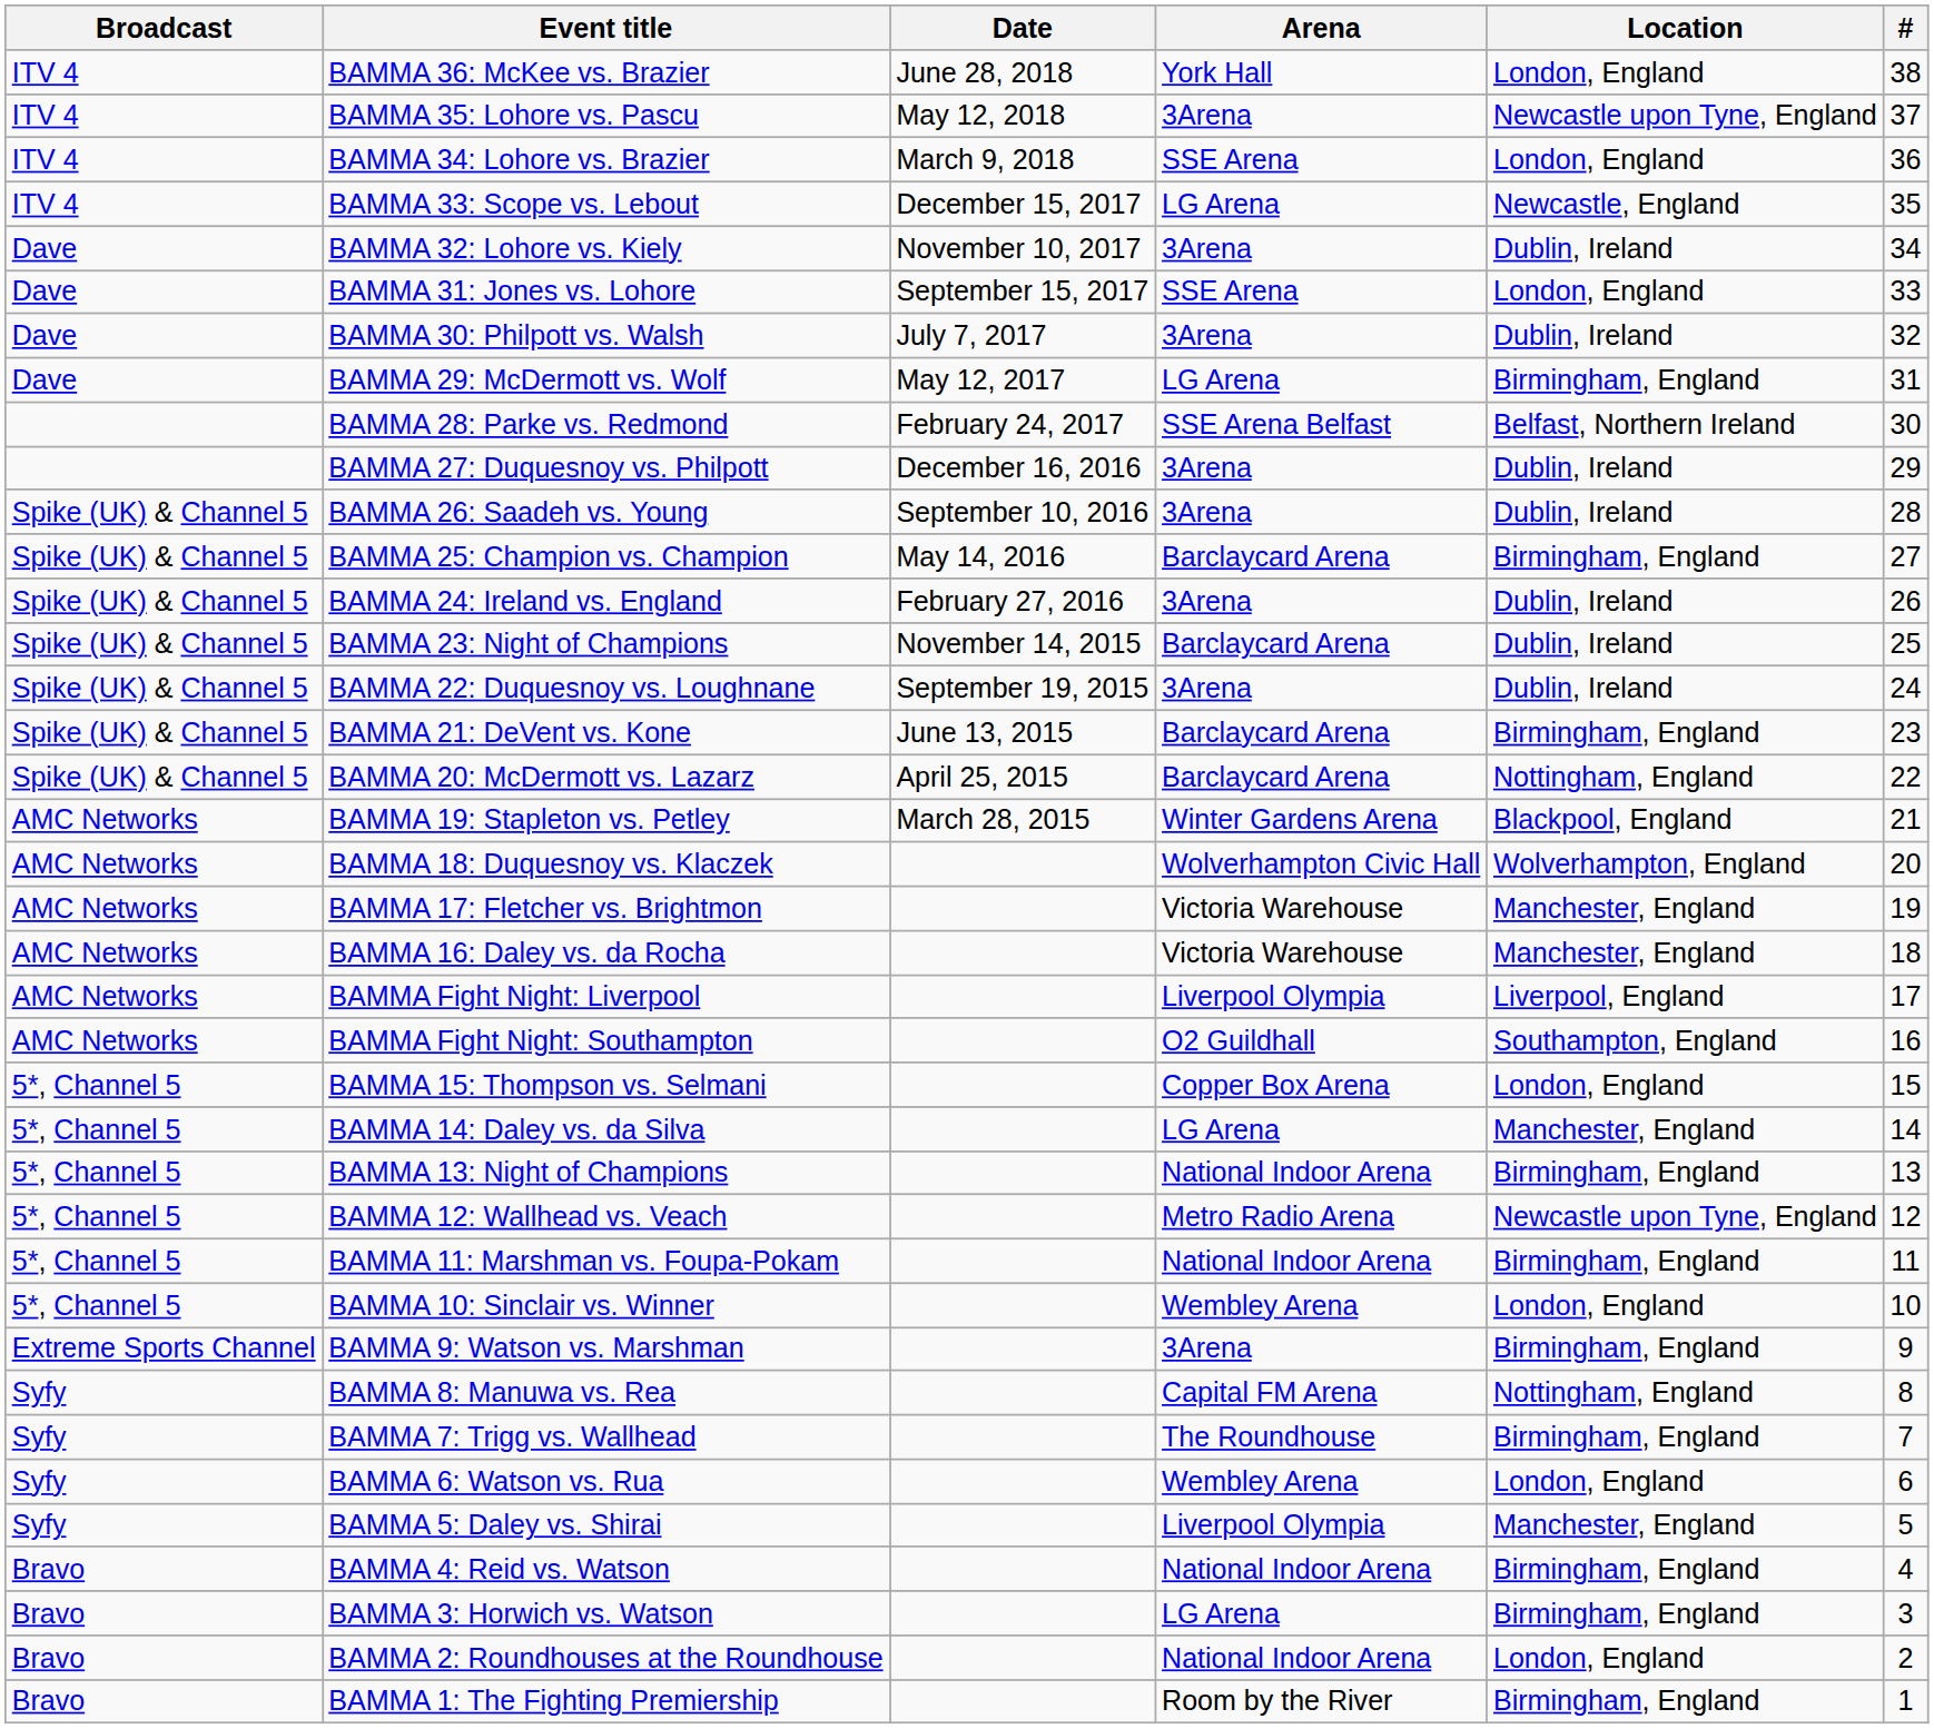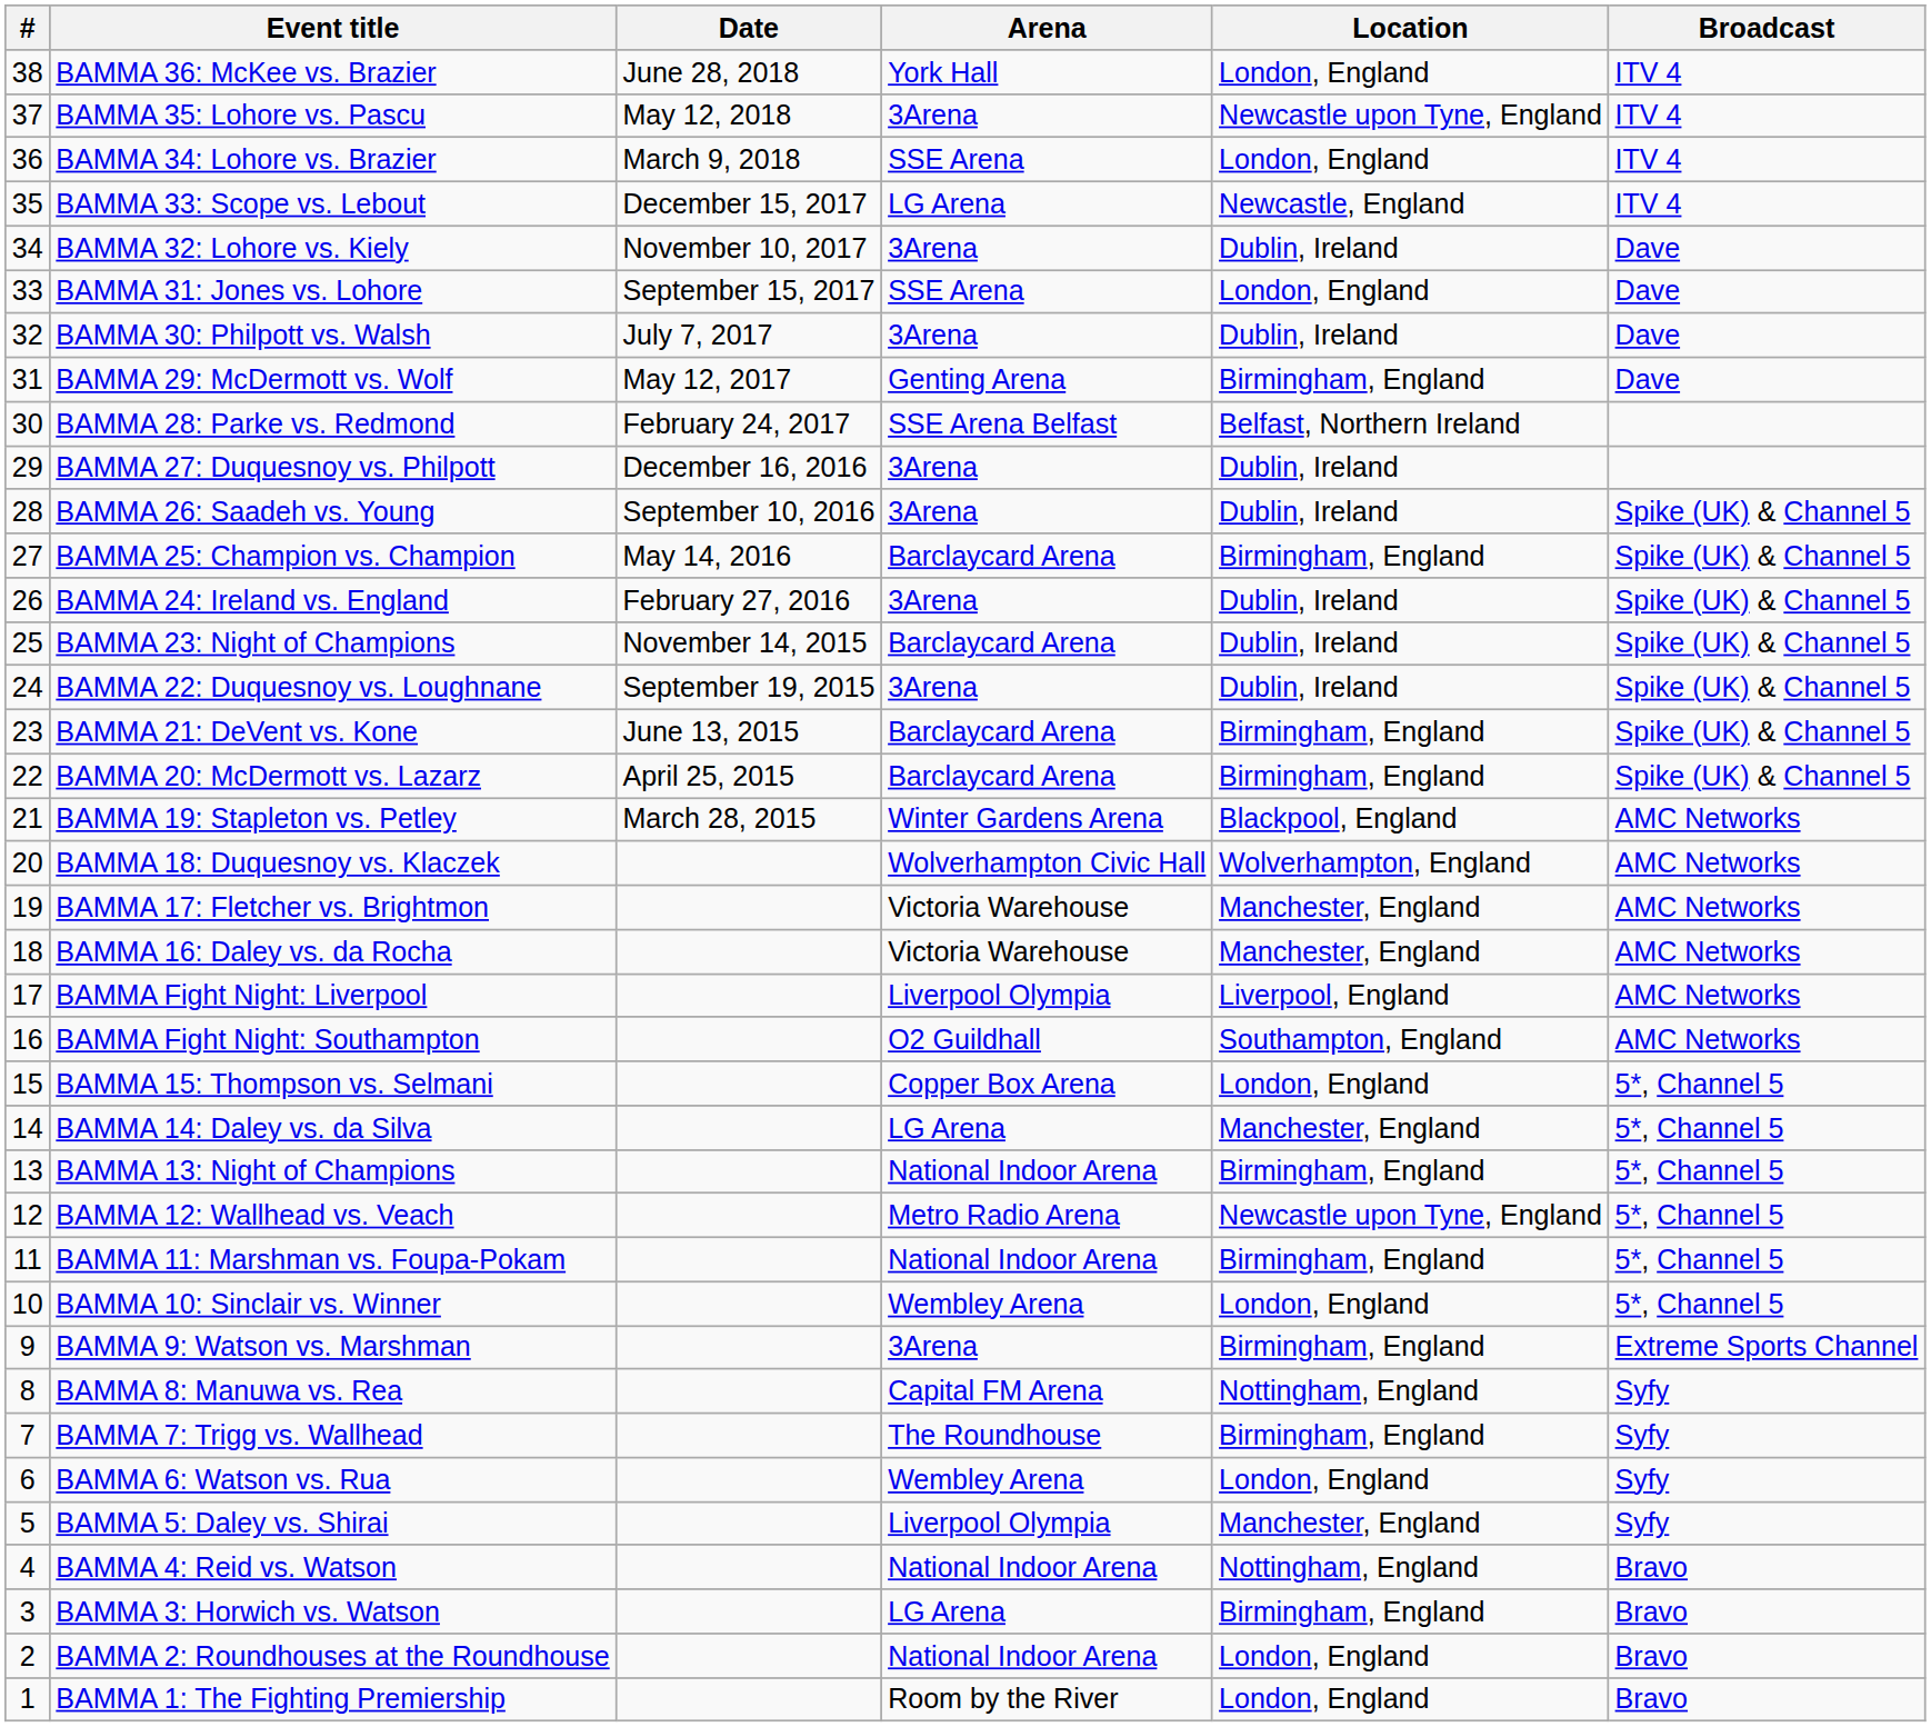 <table class="sortable wikitable succession-box" style="font-size:90%;">
 <tr>
-<th scope="col">Broadcast</th>
+<th scope="col">#</th>
 <th scope="col">Event title</th>
 <th scope="col">Date</th>
 <th scope="col">Arena</th>
 <th scope="col">Location</th>
-<th scope="col">#</th>
+<th scope="col">Broadcast</th>
 </tr>
 <tr>
-<td><a href='#'>ITV 4</a></td>
+<td align=center>38</td>
 <td><a href='#'>BAMMA 36: McKee vs. Brazier</a></td>
 <td>June 28, 2018</td>
 <td><a href='#'>York Hall</a></td>
 <td><a href='#'>London</a>, England</td>
-<td align=center>38</td>
+<td><a href='#'>ITV 4</a></td>
 </tr>
 <tr>
-<td><a href='#'>ITV 4</a></td>
+<td align=center>37</td>
 <td><a href='#'>BAMMA 35: Lohore vs. Pascu</a></td>
 <td>May 12, 2018</td>
 <td><a href='#'>3Arena</a></td>
 <td><a href='#'>Newcastle upon Tyne</a>, England</td>
-<td align=center>37</td>
+<td><a href='#'>ITV 4</a></td>
 </tr>
 <tr>
-<td><a href='#'>ITV 4</a></td>
+<td align=center>36</td>
 <td><a href='#'>BAMMA 34: Lohore vs. Brazier</a></td>
 <td>March 9, 2018</td>
 <td><a href='#'>SSE Arena</a></td>
 <td><a href='#'>London</a>, England</td>
-<td align=center>36</td>
+<td><a href='#'>ITV 4</a></td>
 </tr>
 <tr>
-<td><a href='#'>ITV 4</a></td>
+<td align=center>35</td>
 <td><a href='#'>BAMMA 33: Scope vs. Lebout</a></td>
 <td>December 15, 2017</td>
 <td><a href='#'>LG Arena</a></td>
 <td><a href='#'>Newcastle</a>, England</td>
-<td align=center>35</td>
+<td><a href='#'>ITV 4</a></td>
 </tr>
 <tr>
-<td><a href='#'>Dave</a></td>
+<td align=center>34</td>
 <td><a href='#'>BAMMA 32: Lohore vs. Kiely</a></td>
 <td>November 10, 2017</td>
 <td><a href='#'>3Arena</a></td>
 <td><a href='#'>Dublin</a>, Ireland</td>
-<td align=center>34</td>
+<td><a href='#'>Dave</a></td>
 </tr>
 <tr>
-<td><a href='#'>Dave</a></td>
+<td align=center>33</td>
 <td><a href='#'>BAMMA 31: Jones vs. Lohore</a></td>
 <td>September 15, 2017</td>
 <td><a href='#'>SSE Arena</a></td>
 <td><a href='#'>London</a>, England</td>
-<td align=center>33</td>
+<td><a href='#'>Dave</a></td>
 </tr>
 <tr>
-<td><a href='#'>Dave</a></td>
+<td align=center>32</td>
 <td><a href='#'>BAMMA 30: Philpott vs. Walsh</a></td>
 <td>July 7, 2017</td>
 <td><a href='#'>3Arena</a></td>
 <td><a href='#'>Dublin</a>, Ireland</td>
-<td align=center>32</td>
+<td><a href='#'>Dave</a></td>
 </tr>
 <tr>
-<td><a href='#'>Dave</a></td>
+<td align=center>31</td>
 <td><a href='#'>BAMMA 29: McDermott vs. Wolf</a></td>
 <td>May 12, 2017</td>
-<td><a href='#'>LG Arena</a></td>
+<td><a href='#'>Genting Arena</a></td>
 <td><a href='#'>Birmingham</a>, England</td>
-<td align=center>31</td>
+<td><a href='#'>Dave</a></td>
 </tr>
 <tr>
-<td></td>
+<td align=center>30</td>
 <td><a href='#'>BAMMA 28: Parke vs. Redmond</a></td>
 <td>February 24, 2017</td>
 <td><a href='#'>SSE Arena Belfast</a></td>
 <td><a href='#'>Belfast</a>, Northern Ireland</td>
-<td align=center>30</td>
+<td></td>
 </tr>
 <tr>
-<td></td>
+<td align=center>29</td>
 <td><a href='#'>BAMMA 27: Duquesnoy vs. Philpott</a></td>
 <td>December 16, 2016</td>
 <td><a href='#'>3Arena</a></td>
 <td><a href='#'>Dublin</a>, Ireland</td>
-<td align=center>29</td>
+<td></td>
 </tr>
 <tr>
-<td><a href='#'>Spike (UK)</a> & <a href='#'>Channel 5</a></td>
+<td align=center>28</td>
 <td><a href='#'>BAMMA 26: Saadeh vs. Young</a></td>
 <td>September 10, 2016</td>
 <td><a href='#'>3Arena</a></td>
 <td><a href='#'>Dublin</a>, Ireland</td>
-<td align=center>28</td>
+<td><a href='#'>Spike (UK)</a> & <a href='#'>Channel 5</a></td>
 </tr>
 <tr>
-<td><a href='#'>Spike (UK)</a> & <a href='#'>Channel 5</a></td>
+<td align=center>27</td>
 <td><a href='#'>BAMMA 25: Champion vs. Champion</a></td>
 <td>May 14, 2016</td>
 <td><a href='#'>Barclaycard Arena</a></td>
 <td><a href='#'>Birmingham</a>, England</td>
-<td align=center>27</td>
+<td><a href='#'>Spike (UK)</a> & <a href='#'>Channel 5</a></td>
 </tr>
 <tr>
-<td><a href='#'>Spike (UK)</a> & <a href='#'>Channel 5</a></td>
+<td align=center>26</td>
 <td><a href='#'>BAMMA 24: Ireland vs. England</a></td>
 <td>February 27, 2016</td>
 <td><a href='#'>3Arena</a></td>
 <td><a href='#'>Dublin</a>, Ireland</td>
-<td align=center>26</td>
+<td><a href='#'>Spike (UK)</a> & <a href='#'>Channel 5</a></td>
 </tr>
 <tr>
-<td><a href='#'>Spike (UK)</a> & <a href='#'>Channel 5</a></td>
+<td align=center>25</td>
 <td><a href='#'>BAMMA 23: Night of Champions</a></td>
 <td>November 14, 2015</td>
 <td><a href='#'>Barclaycard Arena</a></td>
 <td><a href='#'>Dublin</a>, Ireland</td>
-<td align=center>25</td>
+<td><a href='#'>Spike (UK)</a> & <a href='#'>Channel 5</a></td>
 </tr>
 <tr>
-<td><a href='#'>Spike (UK)</a> & <a href='#'>Channel 5</a></td>
+<td align=center>24</td>
 <td><a href='#'>BAMMA 22: Duquesnoy vs. Loughnane</a></td>
 <td>September 19, 2015</td>
 <td><a href='#'>3Arena</a></td>
 <td><a href='#'>Dublin</a>, Ireland</td>
-<td align=center>24</td>
+<td><a href='#'>Spike (UK)</a> & <a href='#'>Channel 5</a></td>
 </tr>
 <tr>
-<td><a href='#'>Spike (UK)</a> & <a href='#'>Channel 5</a></td>
+<td align=center>23</td>
 <td><a href='#'>BAMMA 21: DeVent vs. Kone</a></td>
 <td>June 13, 2015</td>
 <td><a href='#'>Barclaycard Arena</a></td>
 <td><a href='#'>Birmingham</a>, England</td>
-<td align=center>23</td>
+<td><a href='#'>Spike (UK)</a> & <a href='#'>Channel 5</a></td>
 </tr>
 <tr>
-<td><a href='#'>Spike (UK)</a> & <a href='#'>Channel 5</a></td>
+<td align=center>22</td>
 <td><a href='#'>BAMMA 20: McDermott vs. Lazarz</a></td>
 <td>April 25, 2015</td>
 <td><a href='#'>Barclaycard Arena</a></td>
-<td><a href='#'>Nottingham</a>, England</td>
-<td align=center>22</td>
+<td><a href='#'>Birmingham</a>, England</td>
+<td><a href='#'>Spike (UK)</a> & <a href='#'>Channel 5</a></td>
 </tr>
 <tr>
-<td><a href='#'>AMC Networks</a></td>
+<td align=center>21</td>
 <td><a href='#'>BAMMA 19: Stapleton vs. Petley</a></td>
 <td>March 28, 2015</td>
 <td><a href='#'>Winter Gardens Arena</a></td>
 <td><a href='#'>Blackpool</a>, England</td>
-<td align=center>21</td>
+<td><a href='#'>AMC Networks</a></td>
 </tr>
 <tr>
-<td><a href='#'>AMC Networks</a></td>
+<td align=center>20</td>
 <td><a href='#'>BAMMA 18: Duquesnoy vs. Klaczek</a></td>
 <td></td>
 <td><a href='#'>Wolverhampton Civic Hall</a></td>
 <td><a href='#'>Wolverhampton</a>, England</td>
-<td align=center>20</td>
+<td><a href='#'>AMC Networks</a></td>
 </tr>
 <tr>
-<td><a href='#'>AMC Networks</a></td>
+<td align=center>19</td>
 <td><a href='#'>BAMMA 17: Fletcher vs. Brightmon</a></td>
 <td></td>
 <td>Victoria Warehouse</td>
 <td><a href='#'>Manchester</a>, England</td>
-<td align=center>19</td>
+<td><a href='#'>AMC Networks</a></td>
 </tr>
 <tr>
-<td><a href='#'>AMC Networks</a></td>
+<td align=center>18</td>
 <td><a href='#'>BAMMA 16: Daley vs. da Rocha</a></td>
 <td></td>
 <td>Victoria Warehouse</td>
 <td><a href='#'>Manchester</a>, England</td>
-<td align=center>18</td>
+<td><a href='#'>AMC Networks</a></td>
 </tr>
 <tr>
-<td><a href='#'>AMC Networks</a></td>
+<td align=center>17</td>
 <td><a href='#'>BAMMA Fight Night: Liverpool</a></td>
 <td></td>
 <td><a href='#'>Liverpool Olympia</a></td>
 <td><a href='#'>Liverpool</a>, England</td>
-<td align=center>17</td>
+<td><a href='#'>AMC Networks</a></td>
 </tr>
 <tr>
-<td><a href='#'>AMC Networks</a></td>
+<td align=center>16</td>
 <td><a href='#'>BAMMA Fight Night: Southampton</a></td>
 <td></td>
 <td><a href='#'>O2 Guildhall</a></td>
 <td><a href='#'>Southampton</a>, England</td>
-<td align=center>16</td>
+<td><a href='#'>AMC Networks</a></td>
 </tr>
 <tr>
-<td><a href='#'>5*</a>, <a href='#'>Channel 5</a></td>
+<td align=center>15</td>
 <td><a href='#'>BAMMA 15: Thompson vs. Selmani</a></td>
 <td></td>
 <td><a href='#'>Copper Box Arena</a></td>
 <td><a href='#'>London</a>, England</td>
-<td align=center>15</td>
+<td><a href='#'>5*</a>, <a href='#'>Channel 5</a></td>
 </tr>
 <tr>
-<td><a href='#'>5*</a>, <a href='#'>Channel 5</a></td>
+<td align=center>14</td>
 <td><a href='#'>BAMMA 14: Daley vs. da Silva</a></td>
 <td></td>
 <td><a href='#'>LG Arena</a></td>
 <td><a href='#'>Manchester</a>, England</td>
-<td align=center>14</td>
+<td><a href='#'>5*</a>, <a href='#'>Channel 5</a></td>
 </tr>
 <tr>
-<td><a href='#'>5*</a>, <a href='#'>Channel 5</a></td>
+<td align=center>13</td>
 <td><a href='#'>BAMMA 13: Night of Champions</a></td>
 <td></td>
 <td><a href='#'>National Indoor Arena</a></td>
 <td><a href='#'>Birmingham</a>, England</td>
-<td align=center>13</td>
+<td><a href='#'>5*</a>, <a href='#'>Channel 5</a></td>
 </tr>
 <tr>
-<td><a href='#'>5*</a>, <a href='#'>Channel 5</a></td>
+<td align=center>12</td>
 <td><a href='#'>BAMMA 12: Wallhead vs. Veach</a></td>
 <td></td>
 <td><a href='#'>Metro Radio Arena</a></td>
 <td><a href='#'>Newcastle upon Tyne</a>, England</td>
-<td align=center>12</td>
+<td><a href='#'>5*</a>, <a href='#'>Channel 5</a></td>
 </tr>
 <tr>
-<td><a href='#'>5*</a>, <a href='#'>Channel 5</a></td>
+<td align=center>11</td>
 <td><a href='#'>BAMMA 11: Marshman vs. Foupa-Pokam</a></td>
 <td></td>
 <td><a href='#'>National Indoor Arena</a></td>
 <td><a href='#'>Birmingham</a>, England</td>
-<td align=center>11</td>
+<td><a href='#'>5*</a>, <a href='#'>Channel 5</a></td>
 </tr>
 <tr>
-<td><a href='#'>5*</a>, <a href='#'>Channel 5</a></td>
+<td align=center>10</td>
 <td><a href='#'>BAMMA 10: Sinclair vs. Winner</a></td>
 <td></td>
 <td><a href='#'>Wembley Arena</a></td>
 <td><a href='#'>London</a>, England</td>
-<td align=center>10</td>
+<td><a href='#'>5*</a>, <a href='#'>Channel 5</a></td>
 </tr>
 <tr>
-<td><a href='#'>Extreme Sports Channel</a></td>
+<td align=center>9</td>
 <td><a href='#'>BAMMA 9: Watson vs. Marshman</a></td>
 <td></td>
 <td><a href='#'>3Arena</a></td>
 <td><a href='#'>Birmingham</a>, England</td>
-<td align=center>9</td>
+<td><a href='#'>Extreme Sports Channel</a></td>
 </tr>
 <tr>
-<td><a href='#'>Syfy</a></td>
+<td align=center>8</td>
 <td><a href='#'>BAMMA 8: Manuwa vs. Rea</a></td>
 <td></td>
 <td><a href='#'>Capital FM Arena</a></td>
 <td><a href='#'>Nottingham</a>, England</td>
-<td align=center>8</td>
+<td><a href='#'>Syfy</a></td>
 </tr>
 <tr>
-<td><a href='#'>Syfy</a></td>
+<td align=center>7</td>
 <td><a href='#'>BAMMA 7: Trigg vs. Wallhead</a></td>
 <td></td>
 <td><a href='#'>The Roundhouse</a></td>
 <td><a href='#'>Birmingham</a>, England</td>
-<td align=center>7</td>
+<td><a href='#'>Syfy</a></td>
 </tr>
 <tr>
-<td><a href='#'>Syfy</a></td>
+<td align=center>6</td>
 <td><a href='#'>BAMMA 6: Watson vs. Rua</a></td>
 <td></td>
 <td><a href='#'>Wembley Arena</a></td>
 <td><a href='#'>London</a>, England</td>
-<td align=center>6</td>
+<td><a href='#'>Syfy</a></td>
 </tr>
 <tr>
-<td><a href='#'>Syfy</a></td>
+<td align=center>5</td>
 <td><a href='#'>BAMMA 5: Daley vs. Shirai</a></td>
 <td></td>
 <td><a href='#'>Liverpool Olympia</a></td>
 <td><a href='#'>Manchester</a>, England</td>
-<td align=center>5</td>
+<td><a href='#'>Syfy</a></td>
 </tr>
 <tr>
-<td><a href='#'>Bravo</a></td>
+<td align=center>4</td>
 <td><a href='#'>BAMMA 4: Reid vs. Watson</a></td>
 <td></td>
 <td><a href='#'>National Indoor Arena</a></td>
-<td><a href='#'>Birmingham</a>, England</td>
-<td align=center>4</td>
+<td><a href='#'>Nottingham</a>, England</td>
+<td><a href='#'>Bravo</a></td>
 </tr>
 <tr>
-<td><a href='#'>Bravo</a></td>
+<td align=center>3</td>
 <td><a href='#'>BAMMA 3: Horwich vs. Watson</a></td>
 <td></td>
 <td><a href='#'>LG Arena</a></td>
 <td><a href='#'>Birmingham</a>, England</td>
-<td align=center>3</td>
+<td><a href='#'>Bravo</a></td>
 </tr>
 <tr>
-<td><a href='#'>Bravo</a></td>
+<td align=center>2</td>
 <td><a href='#'>BAMMA 2: Roundhouses at the Roundhouse</a></td>
 <td></td>
 <td><a href='#'>National Indoor Arena</a></td>
 <td><a href='#'>London</a>, England</td>
-<td align=center>2</td>
+<td><a href='#'>Bravo</a></td>
 </tr>
 <tr>
-<td><a href='#'>Bravo</a></td>
+<td align=center>1</td>
 <td><a href='#'>BAMMA 1: The Fighting Premiership</a></td>
 <td></td>
 <td>Room by the River</td>
-<td><a href='#'>Birmingham</a>, England</td>
-<td align=center>1</td>
+<td><a href='#'>London</a>, England</td>
+<td><a href='#'>Bravo</a></td>
 </tr>
 </table>
